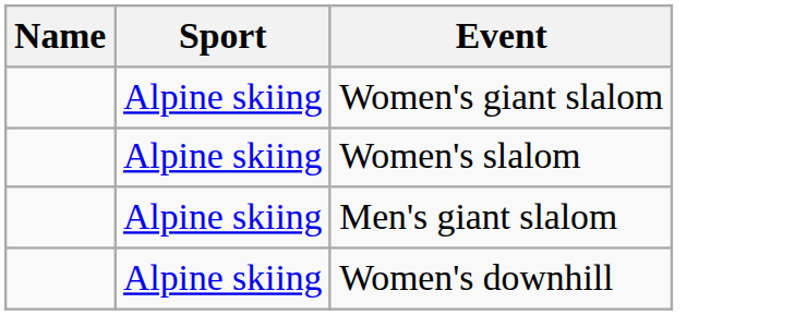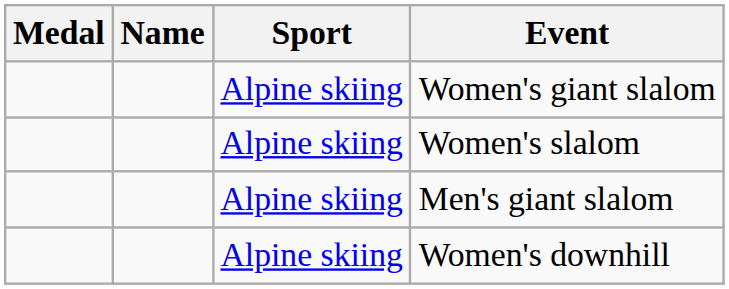 <table class="wikitable sortable" style="font-size:90%">
 <tr>
+<th>Medal</th>
 <th>Name</th>
 <th>Sport</th>
 <th>Event</th>
 </tr>
 <tr>
 <td></td>
+<td></td>
 <td><a href='#'>Alpine skiing</a></td>
 <td>Women's giant slalom</td>
 </tr>
 <tr>
+<td></td>
 <td></td>
 <td><a href='#'>Alpine skiing</a></td>
 <td>Women's slalom</td>
 </tr>
 <tr>
 <td></td>
+<td></td>
 <td><a href='#'>Alpine skiing</a></td>
 <td>Men's giant slalom</td>
 </tr>
 <tr>
 <td></td>
+<td></td>
 <td><a href='#'>Alpine skiing</a></td>
 <td>Women's downhill</td>
 </tr>
 </table>
